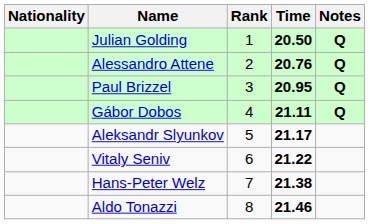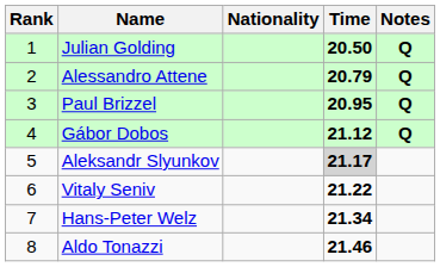 <table class="wikitable sortable" style="text-align:center">
 <tr>
+<th>Rank</th>
+<th>Name</th>
 <th>Nationality</th>
-<th>Name</th>
-<th>Rank</th>
 <th>Time</th>
 <th>Notes</th>
 </tr>
 <tr bgcolor=ccffcc>
+<td>1</td>
+<td align=left><a href='#'>Julian Golding</a></td>
 <td align=left></td>
-<td align=left><a href='#'>Julian Golding</a></td>
-<td>1</td>
 <td><strong>20.50</strong></td>
 <td><strong>Q</strong></td>
 </tr>
 <tr bgcolor=ccffcc>
+<td>2</td>
+<td align=left><a href='#'>Alessandro Attene</a></td>
 <td align=left></td>
-<td align=left><a href='#'>Alessandro Attene</a></td>
-<td>2</td>
-<td><strong>20.76</strong></td>
+<td><strong>20.79</strong></td>
 <td><strong>Q</strong></td>
 </tr>
 <tr bgcolor=ccffcc>
+<td>3</td>
+<td align=left><a href='#'>Paul Brizzel</a></td>
 <td align=left></td>
-<td align=left><a href='#'>Paul Brizzel</a></td>
-<td>3</td>
 <td><strong>20.95</strong></td>
 <td><strong>Q</strong></td>
 </tr>
 <tr bgcolor=ccffcc>
+<td>4</td>
+<td align=left><a href='#'>Gábor Dobos</a></td>
 <td align=left></td>
-<td align=left><a href='#'>Gábor Dobos</a></td>
-<td>4</td>
-<td><strong>21.11</strong></td>
+<td><strong>21.12</strong></td>
 <td><strong>Q</strong></td>
 </tr>
 <tr>
+<td>5</td>
+<td align=left><a href='#'>Aleksandr Slyunkov</a></td>
 <td align=left></td>
-<td align=left><a href='#'>Aleksandr Slyunkov</a></td>
-<td>5</td>
-<td><strong>21.17</strong></td>
+<td style="background: lightgrey;"><strong>21.17</strong></td>
 <td></td>
 </tr>
 <tr>
+<td>6</td>
+<td align=left><a href='#'>Vitaly Seniv</a></td>
 <td align=left></td>
-<td align=left><a href='#'>Vitaly Seniv</a></td>
-<td>6</td>
 <td><strong>21.22</strong></td>
 <td></td>
 </tr>
 <tr>
+<td>7</td>
+<td align=left><a href='#'>Hans-Peter Welz</a></td>
 <td align=left></td>
-<td align=left><a href='#'>Hans-Peter Welz</a></td>
-<td>7</td>
-<td><strong>21.38</strong></td>
+<td><strong>21.34</strong></td>
 <td></td>
 </tr>
 <tr>
+<td>8</td>
+<td align=left><a href='#'>Aldo Tonazzi</a></td>
 <td align=left></td>
-<td align=left><a href='#'>Aldo Tonazzi</a></td>
-<td>8</td>
 <td><strong>21.46</strong></td>
 <td></td>
 </tr>
 </table>
